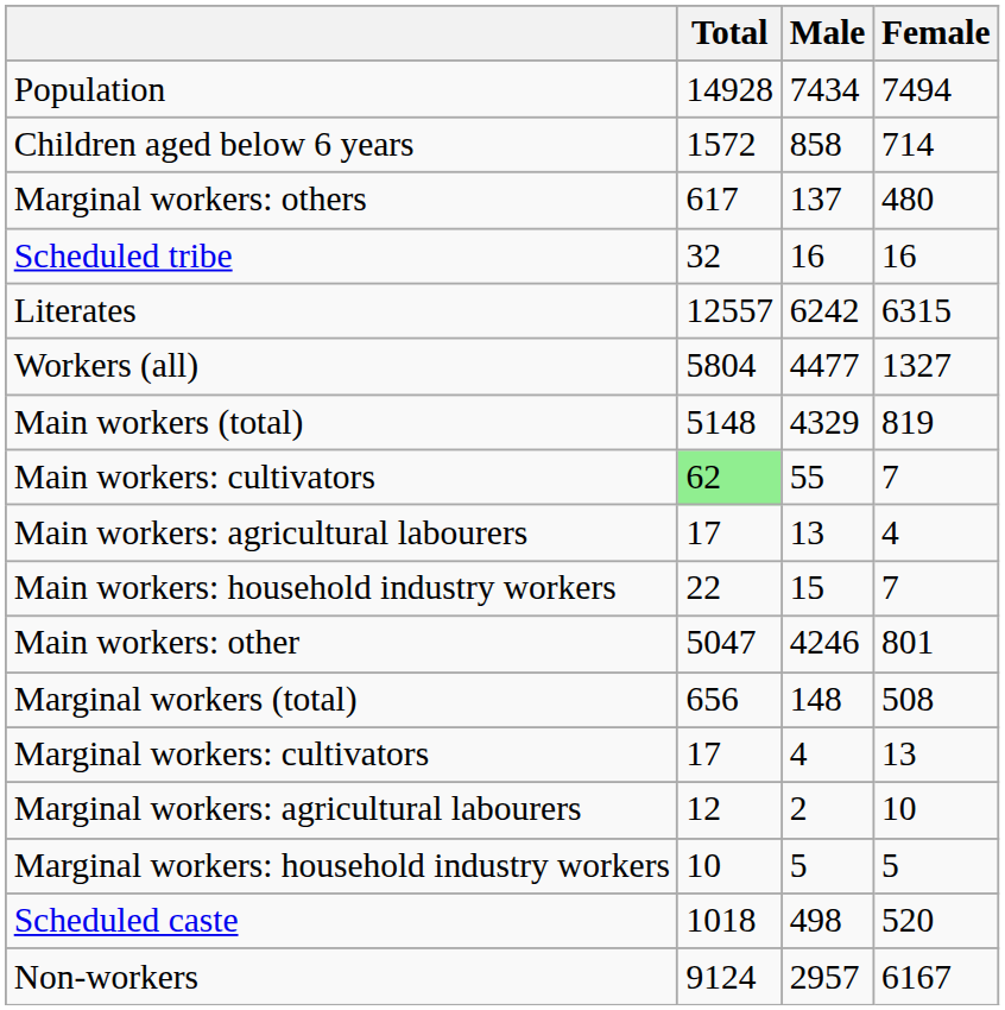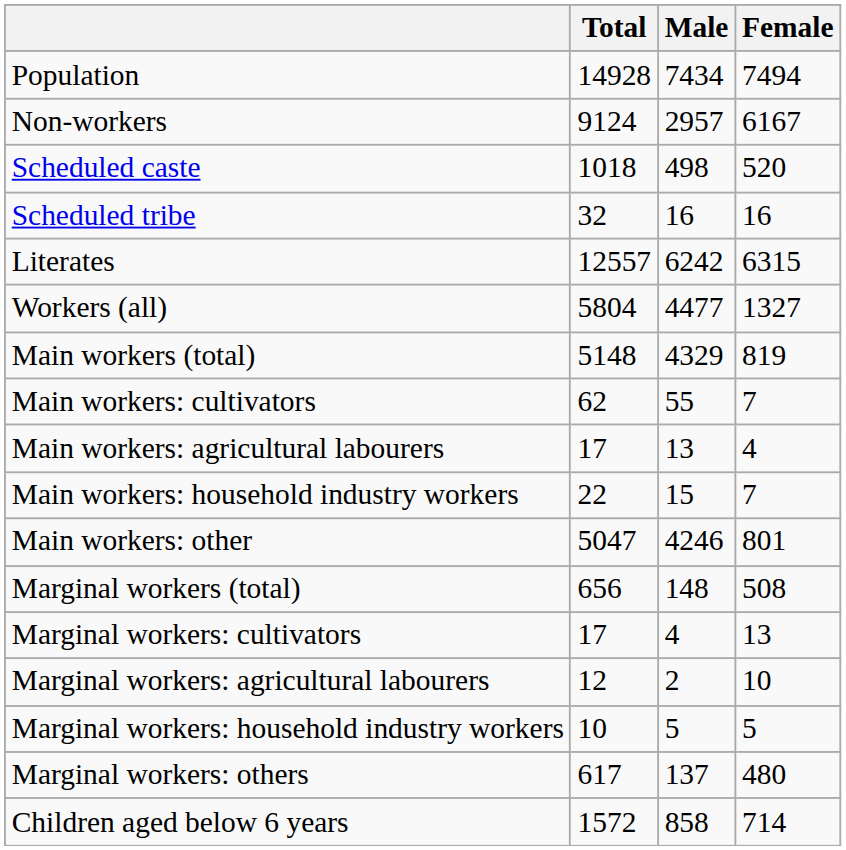 <table class="wikitable sortable">
 <tr>
 <th></th>
 <th>Total</th>
 <th>Male</th>
 <th>Female</th>
 </tr>
 <tr>
 <td>Population</td>
 <td>14928</td>
 <td>7434</td>
 <td>7494</td>
 </tr>
 <tr>
-<td>Children aged below 6 years</td>
-<td>1572</td>
-<td>858</td>
-<td>714</td>
+<td>Non-workers</td>
+<td>9124</td>
+<td>2957</td>
+<td>6167</td>
 </tr>
 <tr>
-<td>Marginal workers: others</td>
-<td>617</td>
-<td>137</td>
-<td>480</td>
+<td><a href='#'>Scheduled caste</a></td>
+<td>1018</td>
+<td>498</td>
+<td>520</td>
 </tr>
 <tr>
 <td><a href='#'>Scheduled tribe</a></td>
 <td>32</td>
 <td>16</td>
 <td>16</td>
 </tr>
 <tr>
 <td>Literates</td>
 <td>12557</td>
 <td>6242</td>
 <td>6315</td>
 </tr>
 <tr>
 <td>Workers (all)</td>
 <td>5804</td>
 <td>4477</td>
 <td>1327</td>
 </tr>
 <tr>
 <td>Main workers (total)</td>
 <td>5148</td>
 <td>4329</td>
 <td>819</td>
 </tr>
 <tr>
 <td>Main workers: cultivators</td>
-<td style="background: lightgreen;">62</td>
+<td>62</td>
 <td>55</td>
 <td>7</td>
 </tr>
 <tr>
 <td>Main workers: agricultural labourers</td>
 <td>17</td>
 <td>13</td>
 <td>4</td>
 </tr>
 <tr>
 <td>Main workers: household industry workers</td>
 <td>22</td>
 <td>15</td>
 <td>7</td>
 </tr>
 <tr>
 <td>Main workers: other</td>
 <td>5047</td>
 <td>4246</td>
 <td>801</td>
 </tr>
 <tr>
 <td>Marginal workers (total)</td>
 <td>656</td>
 <td>148</td>
 <td>508</td>
 </tr>
 <tr>
 <td>Marginal workers: cultivators</td>
 <td>17</td>
 <td>4</td>
 <td>13</td>
 </tr>
 <tr>
 <td>Marginal workers: agricultural labourers</td>
 <td>12</td>
 <td>2</td>
 <td>10</td>
 </tr>
 <tr>
 <td>Marginal workers: household industry workers</td>
 <td>10</td>
 <td>5</td>
 <td>5</td>
 </tr>
 <tr>
-<td><a href='#'>Scheduled caste</a></td>
-<td>1018</td>
-<td>498</td>
-<td>520</td>
+<td>Marginal workers: others</td>
+<td>617</td>
+<td>137</td>
+<td>480</td>
 </tr>
 <tr>
-<td>Non-workers</td>
-<td>9124</td>
-<td>2957</td>
-<td>6167</td>
+<td>Children aged below 6 years</td>
+<td>1572</td>
+<td>858</td>
+<td>714</td>
 </tr>
 </table>
